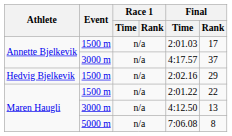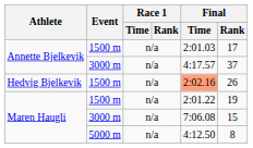 <table class="wikitable" style="font-size:90%">
 <tr>
 <th rowspan="2">Athlete</th>
 <th rowspan="2">Event</th>
 <th colspan="2">Race 1</th>
 <th colspan="2">Final</th>
 </tr>
 <tr>
 <th>Time</th>
 <th>Rank</th>
 <th>Time</th>
 <th>Rank</th>
 </tr>
 <tr>
 <td rowspan=2><a href='#'>Annette Bjelkevik</a></td>
 <td><a href='#'>1500 m</a></td>
 <td colspan=2 align="center">n/a</td>
 <td align="center">2:01.03</td>
 <td align="center">17</td>
 </tr>
 <tr>
 <td><a href='#'>3000 m</a></td>
 <td colspan=2 align="center">n/a</td>
 <td align="center">4:17.57</td>
 <td align="center">37</td>
 </tr>
 <tr>
 <td><a href='#'>Hedvig Bjelkevik</a></td>
 <td><a href='#'>1500 m</a></td>
 <td colspan=2 align="center">n/a</td>
-<td align="center">2:02.16</td>
-<td align="center">29</td>
+<td align="center" style="background: lightsalmon;">2:02.16</td>
+<td align="center">26</td>
 </tr>
 <tr>
 <td rowspan=3><a href='#'>Maren Haugli</a></td>
 <td><a href='#'>1500 m</a></td>
 <td colspan=2 align="center">n/a</td>
 <td align="center">2:01.22</td>
-<td align="center">22</td>
+<td align="center">19</td>
 </tr>
 <tr>
 <td><a href='#'>3000 m</a></td>
 <td colspan=2 align="center">n/a</td>
-<td align="center">4:12.50</td>
-<td align="center">13</td>
+<td align="center">7:06.08</td>
+<td align="center">15</td>
 </tr>
 <tr>
 <td><a href='#'>5000 m</a></td>
 <td colspan=2 align="center">n/a</td>
-<td align="center">7:06.08</td>
+<td align="center">4:12.50</td>
 <td align="center">8</td>
 </tr>
 </table>
